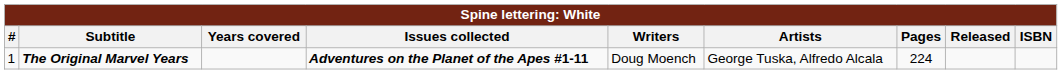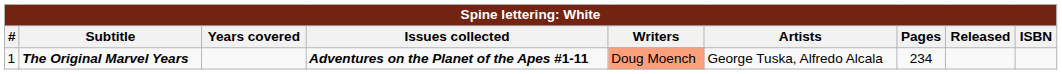 <table class="wikitable sortable" width=98%>
 <tr>
 <th colspan=9 style="background-color: #722312; color: white;">Spine lettering: White</th>
 </tr>
 <tr>
 <th class="unsortable">#</th>
 <th class="unsortable">Subtitle</th>
 <th>Years covered</th>
 <th class="unsortable">Issues collected</th>
 <th class="unsortable">Writers</th>
 <th class="unsortable">Artists</th>
 <th class="unsortable">Pages</th>
 <th>Released</th>
 <th class="unsortable">ISBN</th>
 </tr>
 <tr>
 <td>1</td>
 <td><strong><em>The Original Marvel Years</em></strong></td>
 <td></td>
 <td><strong><em>Adventures on the Planet of the Apes</em> #1-11</strong></td>
-<td>Doug Moench</td>
+<td style="background: lightsalmon;">Doug Moench</td>
 <td>George Tuska, Alfredo Alcala</td>
-<td style="text-align: center;">224</td>
+<td style="text-align: center;">234</td>
 <td></td>
 <td></td>
 </tr>
 </table>
